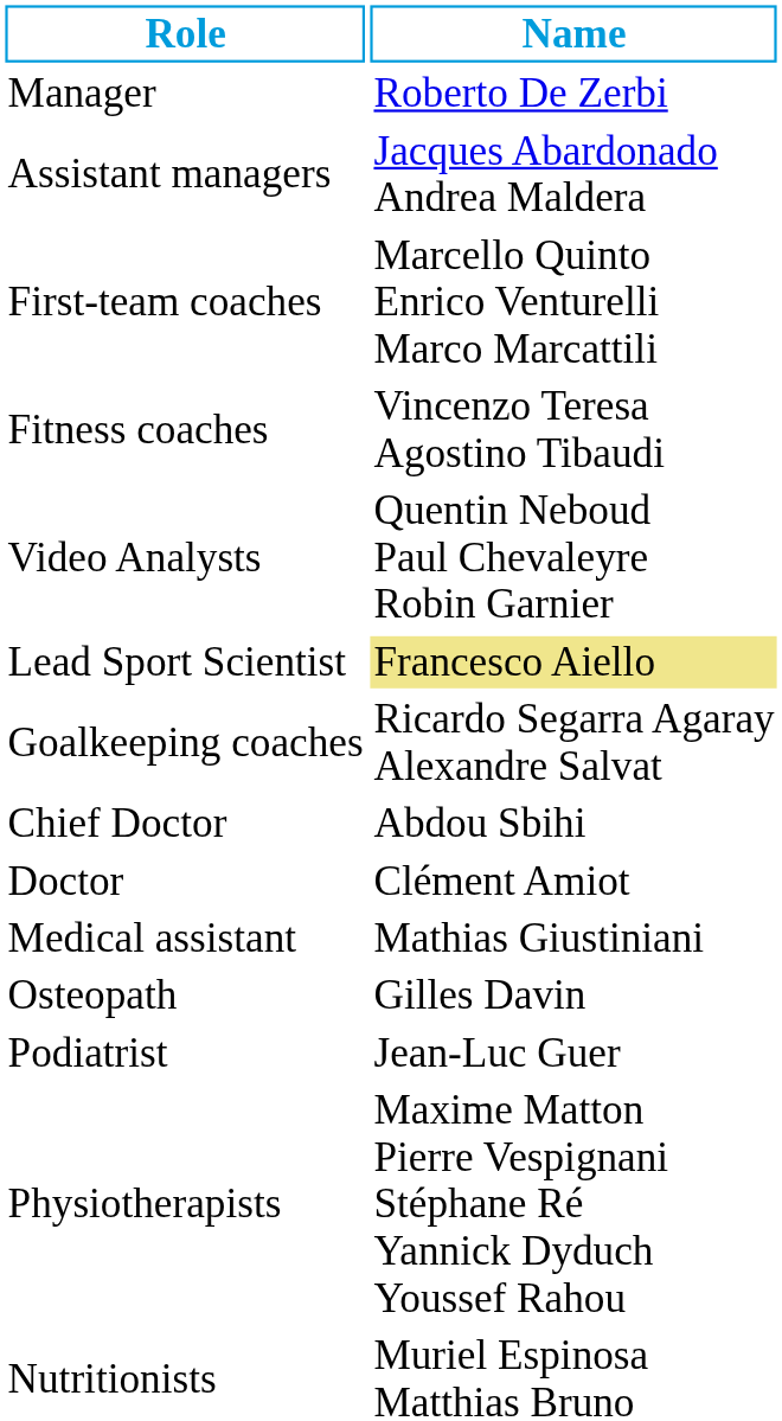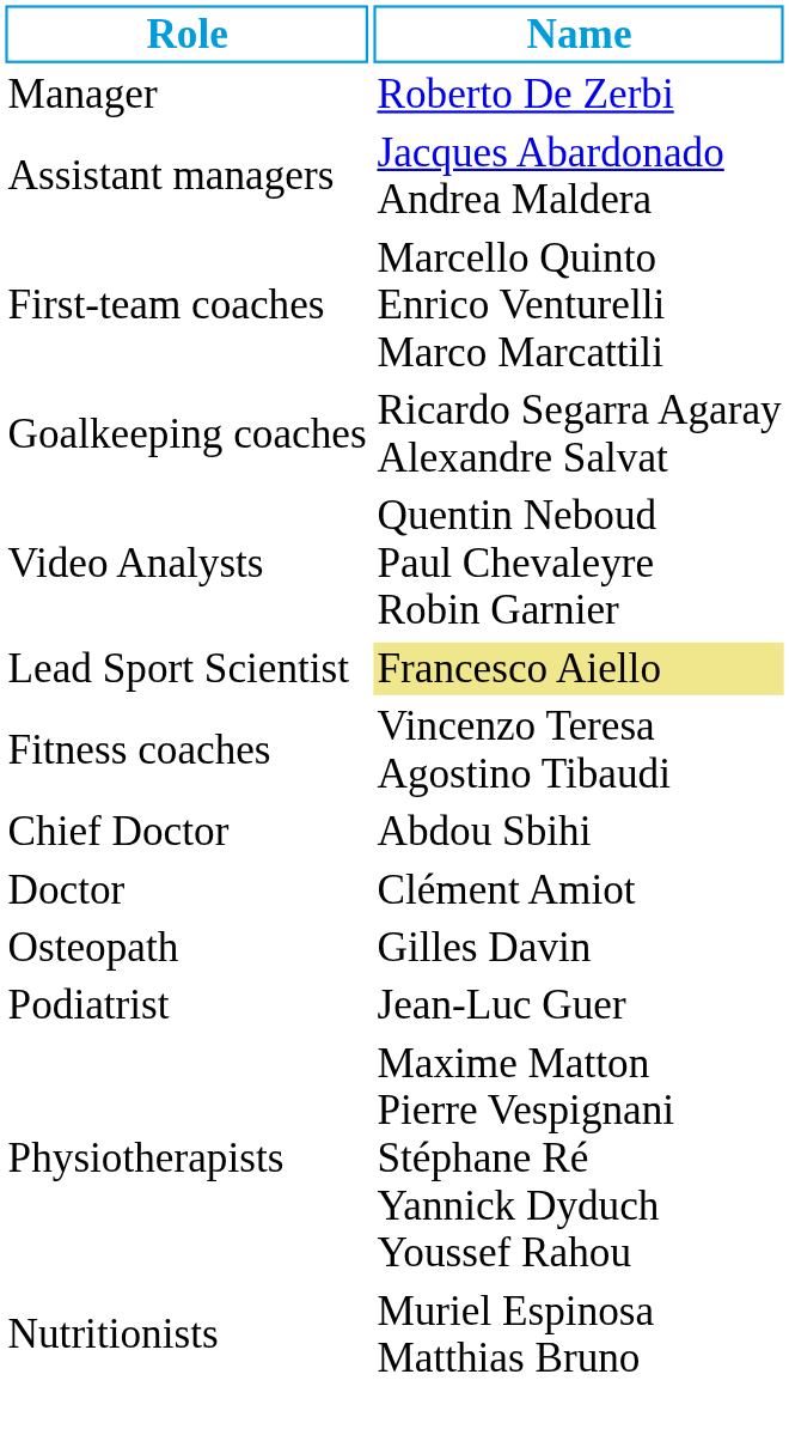 <table class="toccolours">
 <tr>
 <th style="background:#FFFFFF;color:#009cdc;border:1px solid #009cdc;">Role</th>
 <th style="background:#FFFFFF;color:#009cdc;border:1px solid #009cdc;">Name</th>
 </tr>
 <tr>
 <td>Manager</td>
 <td> <a href='#'>Roberto De Zerbi</a></td>
 </tr>
 <tr>
 <td>Assistant managers</td>
 <td> <a href='#'>Jacques Abardonado</a> <br>  Andrea Maldera</td>
 </tr>
 <tr>
 <td>First-team coaches</td>
 <td> Marcello Quinto <br>  Enrico Venturelli <br>  Marco Marcattili</td>
 </tr>
 <tr>
-<td>Fitness coaches</td>
-<td> Vincenzo Teresa <br>  Agostino Tibaudi <br></td>
+<td>Goalkeeping coaches</td>
+<td> Ricardo Segarra Agaray <br>  Alexandre Salvat</td>
 </tr>
 <tr>
 <td>Video Analysts</td>
 <td> Quentin Neboud <br>  Paul Chevaleyre <br>  Robin Garnier</td>
 </tr>
 <tr>
 <td>Lead Sport Scientist</td>
 <td style="background: khaki;"> Francesco Aiello</td>
 </tr>
 <tr>
-<td>Goalkeeping coaches</td>
-<td> Ricardo Segarra Agaray <br>  Alexandre Salvat</td>
+<td>Fitness coaches</td>
+<td> Vincenzo Teresa <br>  Agostino Tibaudi <br></td>
 </tr>
 <tr>
 <td>Chief Doctor</td>
 <td> Abdou Sbihi</td>
 </tr>
 <tr>
 <td>Doctor</td>
 <td> Clément Amiot</td>
-</tr>
-<tr>
-<td>Medical assistant</td>
-<td> Mathias Giustiniani</td>
 </tr>
 <tr>
 <td>Osteopath</td>
 <td> Gilles Davin</td>
 </tr>
 <tr>
 <td>Podiatrist</td>
 <td> Jean-Luc Guer</td>
 </tr>
 <tr>
 <td>Physiotherapists</td>
 <td> Maxime Matton <br>  Pierre Vespignani <br>  Stéphane Ré <br>  Yannick Dyduch <br>  Youssef Rahou</td>
 </tr>
 <tr>
 <td>Nutritionists</td>
 <td> Muriel Espinosa <br>  Matthias Bruno</td>
 </tr>
 </table>
